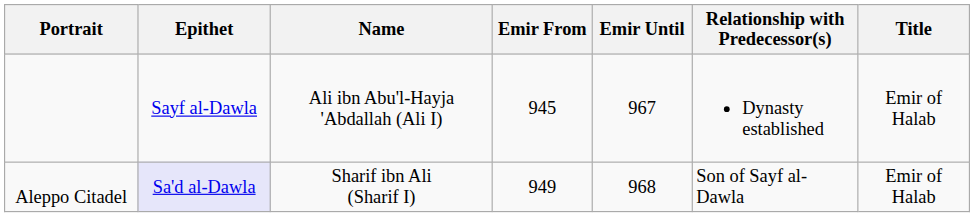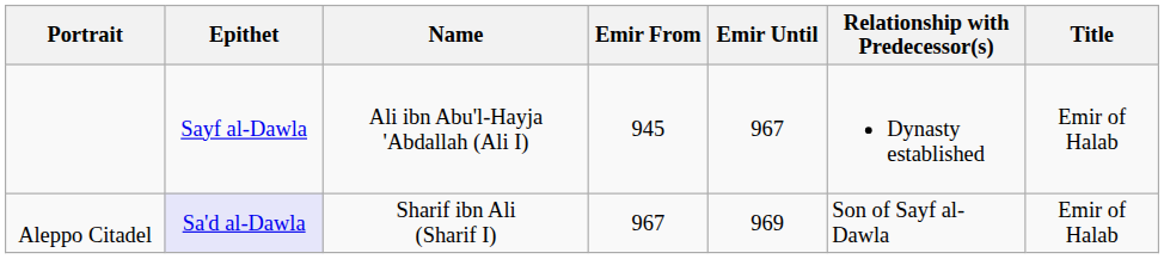 <table width=95% class="wikitable">
 <tr>
 <th width=12%>Portrait</th>
 <th width=12%>Epithet</th>
 <th width=20%>Name</th>
 <th width=9%>Emir From</th>
 <th width=9%>Emir Until</th>
 <th width=15%>Relationship with Predecessor(s)</th>
 <th width=10%>Title</th>
 </tr>
 <tr>
 <td align="center"></td>
 <td align="center"><a href='#'>Sayf al-Dawla</a></td>
 <td align="center">Ali ibn Abu'l-Hayja 'Abdallah (Ali I)</td>
 <td align="center">945</td>
 <td align="center">967</td>
 <td><br><ul><li>Dynasty established</li></ul></td>
 <td align="center">Emir of Halab</td>
 </tr>
 <tr>
 <td align="center"><br>Aleppo Citadel</td>
 <td align="center" style="background: lavender;"><a href='#'>Sa'd al-Dawla</a></td>
 <td align="center">Sharif ibn Ali<br>(Sharif I)</td>
-<td align="center">949</td>
-<td align="center">968</td>
+<td align="center">967</td>
+<td align="center">969</td>
 <td>Son of Sayf al-Dawla</td>
 <td align="center">Emir of Halab</td>
 </tr>
 </table>
